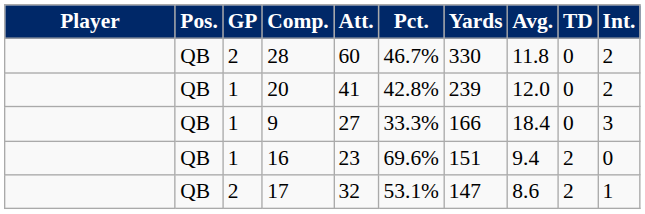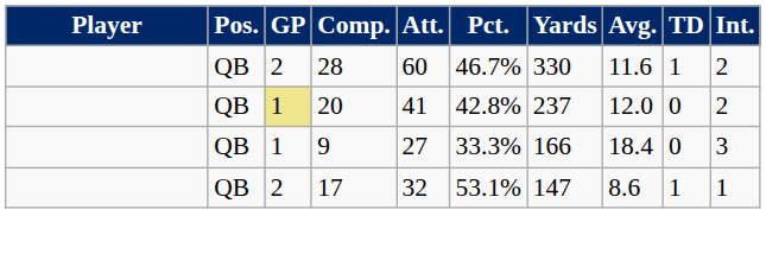 <table class="wikitable sortable">
 <tr>
 <th style="background:#002868; color:white; width:120px;">Player</th>
 <th style="background:#002868; color:white; width:20px;">Pos.</th>
 <th style="background:#002868; color:white;">GP</th>
 <th style="background:#002868; color:white;">Comp.</th>
 <th style="background:#002868; color:white;">Att.</th>
 <th style="background:#002868; color:white;">Pct.</th>
 <th style="background:#002868; color:white;">Yards</th>
 <th style="background:#002868; color:white;">Avg.</th>
 <th style="background:#002868; color:white;">TD</th>
 <th style="background:#002868; color:white;">Int.</th>
 </tr>
 <tr>
 <td></td>
 <td>QB</td>
 <td>2</td>
 <td>28</td>
 <td>60</td>
 <td>46.7%</td>
 <td>330</td>
-<td>11.8</td>
-<td>0</td>
+<td>11.6</td>
+<td>1</td>
 <td>2</td>
 </tr>
 <tr>
 <td></td>
 <td>QB</td>
-<td>1</td>
+<td style="background: khaki;">1</td>
 <td>20</td>
 <td>41</td>
 <td>42.8%</td>
-<td>239</td>
+<td>237</td>
 <td>12.0</td>
 <td>0</td>
 <td>2</td>
 </tr>
 <tr>
 <td></td>
 <td>QB</td>
 <td>1</td>
 <td>9</td>
 <td>27</td>
 <td>33.3%</td>
 <td>166</td>
 <td>18.4</td>
 <td>0</td>
 <td>3</td>
 </tr>
 <tr>
 <td></td>
 <td>QB</td>
-<td>1</td>
-<td>16</td>
-<td>23</td>
-<td>69.6%</td>
-<td>151</td>
-<td>9.4</td>
-<td>2</td>
-<td>0</td>
-</tr>
-<tr>
-<td></td>
-<td>QB</td>
 <td>2</td>
 <td>17</td>
 <td>32</td>
 <td>53.1%</td>
 <td>147</td>
 <td>8.6</td>
-<td>2</td>
+<td>1</td>
 <td>1</td>
 </tr>
 </table>
